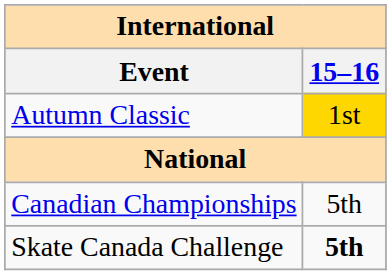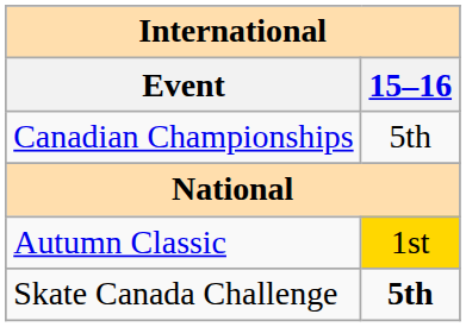 <table class="wikitable" style="text-align:center">
 <tr>
 <th style="background-color: #ffdead; " colspan=2 align=center>International</th>
 </tr>
 <tr>
 <th>Event</th>
 <th><a href='#'>15–16</a></th>
 </tr>
 <tr>
-<td align=left><a href='#'>Autumn Classic</a></td>
-<td bgcolor=gold>1st</td>
+<td align=left><a href='#'>Canadian Championships</a></td>
+<td>5th</td>
 </tr>
 <tr>
 <th style="background-color: #ffdead; " colspan=2 align=center>National</th>
 </tr>
 <tr>
-<td align=left><a href='#'>Canadian Championships</a></td>
-<td>5th</td>
+<td align=left><a href='#'>Autumn Classic</a></td>
+<td bgcolor=gold>1st</td>
 </tr>
 <tr>
 <td align=left>Skate Canada Challenge</td>
 <td><strong>5th</strong></td>
 </tr>
 </table>
